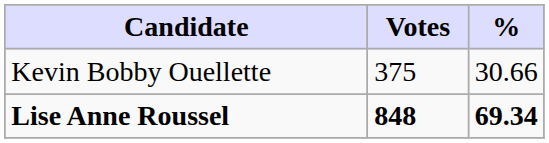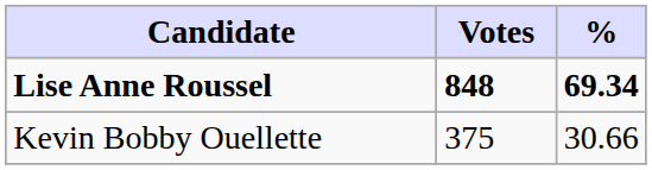 <table class="wikitable">
 <tr>
 <th style="background:#ddf; width:200px;">Candidate</th>
 <th style="background:#ddf; width:50px;">Votes</th>
 <th style="background:#ddf; width:30px;">%</th>
 </tr>
 <tr>
+<td><strong>Lise Anne Roussel</strong></td>
+<td><strong>848</strong></td>
+<td><strong>69.34</strong></td>
+</tr>
+<tr>
 <td>Kevin Bobby Ouellette</td>
 <td>375</td>
 <td>30.66</td>
 </tr>
-<tr>
-<td><strong>Lise Anne Roussel</strong></td>
-<td><strong>848</strong></td>
-<td><strong>69.34</strong></td>
-</tr>
 </table>
